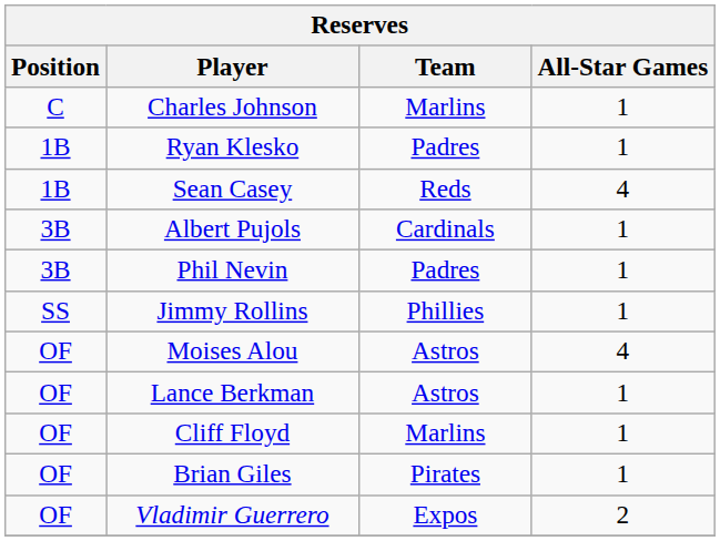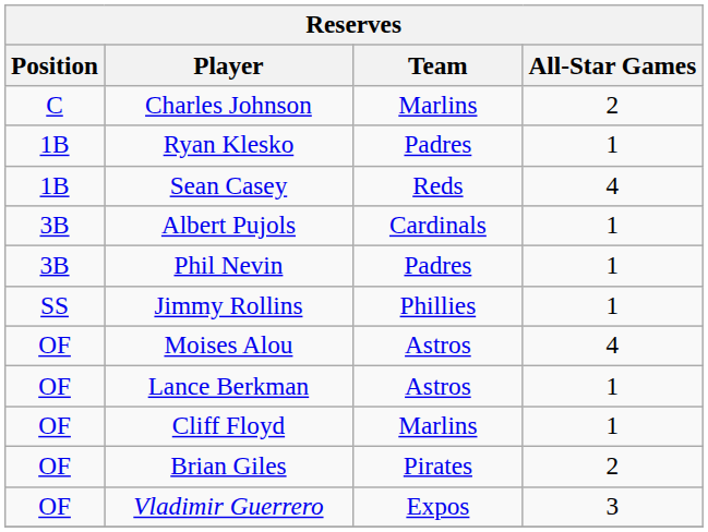 <table class="wikitable" style="font-size: 100%; text-align:right;">
 <tr>
 <th colspan="4">Reserves</th>
 </tr>
 <tr>
 <th>Position</th>
 <th width="150">Player</th>
 <th width="100">Team</th>
 <th>All-Star Games</th>
 </tr>
 <tr>
 <td align="center"><a href='#'>C</a></td>
 <td align="center"><a href='#'>Charles Johnson</a></td>
 <td align="center"><a href='#'>Marlins</a></td>
-<td align="center">1</td>
+<td align="center">2</td>
 </tr>
 <tr>
 <td align="center"><a href='#'>1B</a></td>
 <td align="center"><a href='#'>Ryan Klesko</a></td>
 <td align="center"><a href='#'>Padres</a></td>
 <td align="center">1</td>
 </tr>
 <tr>
 <td align="center"><a href='#'>1B</a></td>
 <td align="center"><a href='#'>Sean Casey</a></td>
 <td align="center"><a href='#'>Reds</a></td>
 <td align="center">4</td>
 </tr>
 <tr>
 <td align="center"><a href='#'>3B</a></td>
 <td align="center"><a href='#'>Albert Pujols</a></td>
 <td align="center"><a href='#'>Cardinals</a></td>
 <td align="center">1</td>
 </tr>
 <tr>
 <td align="center"><a href='#'>3B</a></td>
 <td align="center"><a href='#'>Phil Nevin</a></td>
 <td align="center"><a href='#'>Padres</a></td>
 <td align="center">1</td>
 </tr>
 <tr>
 <td align="center"><a href='#'>SS</a></td>
 <td align="center"><a href='#'>Jimmy Rollins</a></td>
 <td align="center"><a href='#'>Phillies</a></td>
 <td align="center">1</td>
 </tr>
 <tr>
 <td align="center"><a href='#'>OF</a></td>
 <td align="center"><a href='#'>Moises Alou</a></td>
 <td align="center"><a href='#'>Astros</a></td>
 <td align="center">4</td>
 </tr>
 <tr>
 <td align="center"><a href='#'>OF</a></td>
 <td align="center"><a href='#'>Lance Berkman</a></td>
 <td align="center"><a href='#'>Astros</a></td>
 <td align="center">1</td>
 </tr>
 <tr>
 <td align="center"><a href='#'>OF</a></td>
 <td align="center"><a href='#'>Cliff Floyd</a></td>
 <td align="center"><a href='#'>Marlins</a></td>
 <td align="center">1</td>
 </tr>
 <tr>
 <td align="center"><a href='#'>OF</a></td>
 <td align="center"><a href='#'>Brian Giles</a></td>
 <td align="center"><a href='#'>Pirates</a></td>
-<td align="center">1</td>
+<td align="center">2</td>
 </tr>
 <tr>
 <td align="center"><a href='#'>OF</a></td>
 <td align="center"><em><a href='#'>Vladimir Guerrero</a></em></td>
 <td align="center"><a href='#'>Expos</a></td>
-<td align="center">2</td>
+<td align="center">3</td>
 </tr>
 <tr>
 </tr>
 </table>
